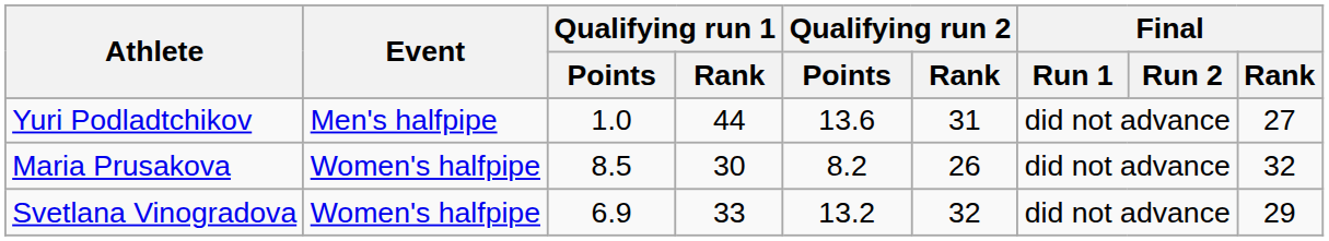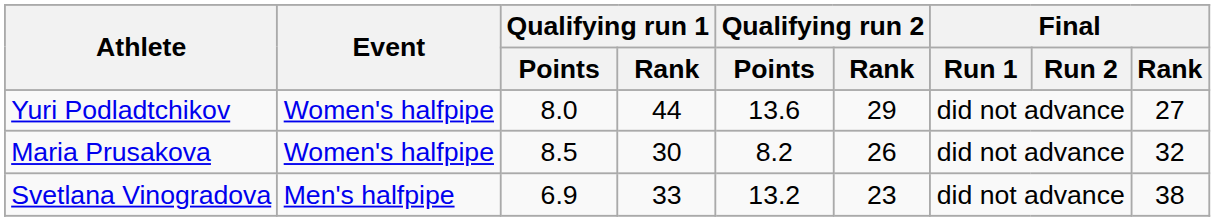 <table class="wikitable" style="font-size:90%">
 <tr>
 <th rowspan="2">Athlete</th>
 <th rowspan="2">Event</th>
 <th colspan="2">Qualifying run 1</th>
 <th colspan="2">Qualifying run 2</th>
 <th colspan="3">Final</th>
 </tr>
 <tr>
 <th>Points</th>
 <th>Rank</th>
 <th>Points</th>
 <th>Rank</th>
 <th>Run 1</th>
 <th>Run 2</th>
 <th>Rank</th>
 </tr>
 <tr>
 <td><a href='#'>Yuri Podladtchikov</a></td>
-<td><a href='#'>Men's halfpipe</a></td>
-<td align="center">1.0</td>
+<td><a href='#'>Women's halfpipe</a></td>
+<td align="center">8.0</td>
 <td align="center">44</td>
 <td align="center">13.6</td>
-<td align="center">31</td>
+<td align="center">29</td>
 <td colspan=2 align="center">did not advance</td>
 <td align="center">27</td>
 </tr>
 <tr>
 <td><a href='#'>Maria Prusakova</a></td>
 <td><a href='#'>Women's halfpipe</a></td>
 <td align="center">8.5</td>
 <td align="center">30</td>
 <td align="center">8.2</td>
 <td align="center">26</td>
 <td colspan=2 align="center">did not advance</td>
 <td align="center">32</td>
 </tr>
 <tr>
 <td><a href='#'>Svetlana Vinogradova</a></td>
-<td><a href='#'>Women's halfpipe</a></td>
+<td><a href='#'>Men's halfpipe</a></td>
 <td align="center">6.9</td>
 <td align="center">33</td>
 <td align="center">13.2</td>
-<td align="center">32</td>
+<td align="center">23</td>
 <td colspan=2 align="center">did not advance</td>
-<td align="center">29</td>
+<td align="center">38</td>
 </tr>
 </table>
